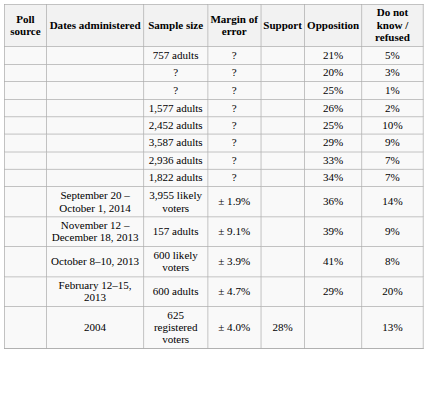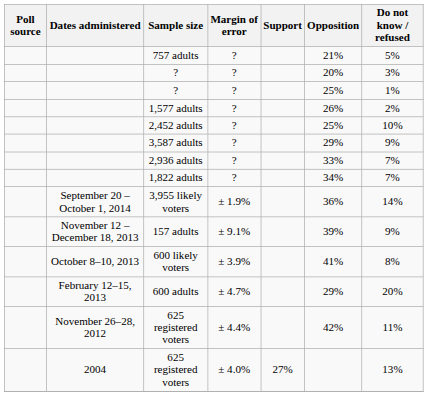 <table class="wikitable" style="text-align: center">
 <tr>
 <th>Poll source</th>
 <th>Dates administered</th>
 <th>Sample size</th>
 <th>Margin of error</th>
 <th>Support</th>
 <th>Opposition</th>
 <th>Do not know / refused</th>
 </tr>
 <tr>
 <td></td>
 <td></td>
 <td>757 adults</td>
 <td>?</td>
 <td></td>
 <td>21%</td>
 <td>5%</td>
 </tr>
 <tr>
 <td></td>
 <td></td>
 <td>?</td>
 <td>?</td>
 <td></td>
 <td>20%</td>
 <td>3%</td>
 </tr>
 <tr>
 <td></td>
 <td></td>
 <td>?</td>
 <td>?</td>
 <td></td>
 <td>25%</td>
 <td>1%</td>
 </tr>
 <tr>
 <td></td>
 <td></td>
 <td>1,577 adults</td>
 <td>?</td>
 <td></td>
 <td>26%</td>
 <td>2%</td>
 </tr>
 <tr>
 <td></td>
 <td></td>
 <td>2,452 adults</td>
 <td>?</td>
 <td></td>
 <td>25%</td>
 <td>10%</td>
 </tr>
 <tr>
 <td></td>
 <td></td>
 <td>3,587 adults</td>
 <td>?</td>
 <td></td>
 <td>29%</td>
 <td>9%</td>
 </tr>
 <tr>
 <td></td>
 <td></td>
 <td>2,936 adults</td>
 <td>?</td>
 <td></td>
 <td>33%</td>
 <td>7%</td>
 </tr>
 <tr>
 <td></td>
 <td></td>
 <td>1,822 adults</td>
 <td>?</td>
 <td></td>
 <td>34%</td>
 <td>7%</td>
 </tr>
 <tr>
 <td></td>
 <td>September 20 – October 1, 2014</td>
 <td>3,955 likely voters</td>
 <td>± 1.9%</td>
 <td></td>
 <td>36%</td>
 <td>14%</td>
 </tr>
 <tr>
 <td></td>
 <td>November 12 – December 18, 2013</td>
 <td>157 adults</td>
 <td>± 9.1%</td>
 <td></td>
 <td>39%</td>
 <td>9%</td>
 </tr>
 <tr>
 <td></td>
 <td>October 8–10, 2013</td>
 <td>600 likely voters</td>
 <td>± 3.9%</td>
 <td></td>
 <td>41%</td>
 <td>8%</td>
 </tr>
 <tr>
 <td></td>
 <td>February 12–15, 2013</td>
 <td>600 adults</td>
 <td>± 4.7%</td>
 <td></td>
 <td>29%</td>
 <td>20%</td>
 </tr>
 <tr>
 <td></td>
+<td>November 26–28, 2012</td>
+<td>625 registered voters</td>
+<td>± 4.4%</td>
+<td></td>
+<td>42%</td>
+<td>11%</td>
+</tr>
+<tr>
+<td></td>
 <td>2004</td>
 <td>625 registered voters</td>
 <td>± 4.0%</td>
-<td>28%</td>
+<td>27%</td>
 <td></td>
 <td>13%</td>
 </tr>
 <tr>
 </tr>
 </table>
